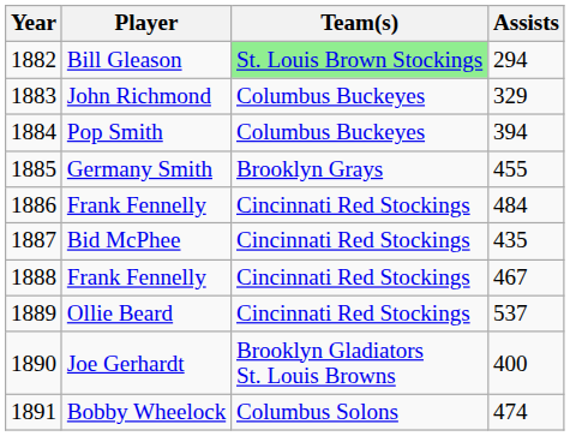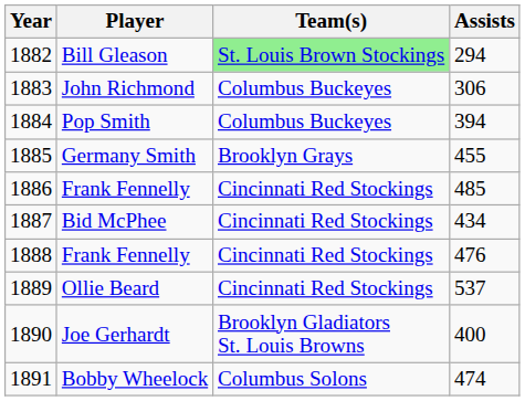 <table class="wikitable sortable">
 <tr>
 <th>Year</th>
 <th>Player</th>
 <th>Team(s)</th>
 <th>Assists</th>
 </tr>
 <tr>
 <td>1882</td>
 <td><a href='#'>Bill Gleason</a></td>
 <td style="background: lightgreen;"><a href='#'>St. Louis Brown Stockings</a></td>
 <td>294</td>
 </tr>
 <tr>
 <td>1883</td>
 <td><a href='#'>John Richmond</a></td>
 <td><a href='#'>Columbus Buckeyes</a></td>
-<td>329</td>
+<td>306</td>
 </tr>
 <tr>
 <td>1884</td>
 <td><a href='#'>Pop Smith</a></td>
 <td><a href='#'>Columbus Buckeyes</a></td>
 <td>394</td>
 </tr>
 <tr>
 <td>1885</td>
 <td><a href='#'>Germany Smith</a></td>
 <td><a href='#'>Brooklyn Grays</a></td>
 <td>455</td>
 </tr>
 <tr>
 <td>1886</td>
 <td><a href='#'>Frank Fennelly</a></td>
 <td><a href='#'>Cincinnati Red Stockings</a></td>
-<td>484</td>
+<td>485</td>
 </tr>
 <tr>
 <td>1887</td>
 <td><a href='#'>Bid McPhee</a></td>
 <td><a href='#'>Cincinnati Red Stockings</a></td>
-<td>435</td>
+<td>434</td>
 </tr>
 <tr>
 <td>1888</td>
 <td><a href='#'>Frank Fennelly</a></td>
 <td><a href='#'>Cincinnati Red Stockings</a></td>
-<td>467</td>
+<td>476</td>
 </tr>
 <tr>
 <td>1889</td>
 <td><a href='#'>Ollie Beard</a></td>
 <td><a href='#'>Cincinnati Red Stockings</a></td>
 <td>537</td>
 </tr>
 <tr>
 <td>1890</td>
 <td><a href='#'>Joe Gerhardt</a></td>
 <td><a href='#'>Brooklyn Gladiators</a><br><a href='#'>St. Louis Browns</a></td>
 <td>400</td>
 </tr>
 <tr>
 <td>1891</td>
 <td><a href='#'>Bobby Wheelock</a></td>
 <td><a href='#'>Columbus Solons</a></td>
 <td>474</td>
 </tr>
 </table>
